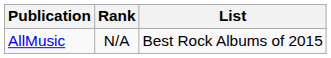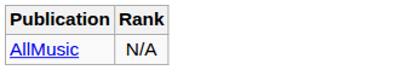 <table class="wikitable plainrowheaders sortable">
 <tr>
 <th>Publication</th>
 <th data-sort-type="number">Rank</th>
-<th scope="col" class="unsortable">List</th>
 </tr>
 <tr>
 <td><a href='#'>AllMusic</a></td>
 <td align=center>N/A</td>
-<td>Best Rock Albums of 2015</td>
 </tr>
 </table>
